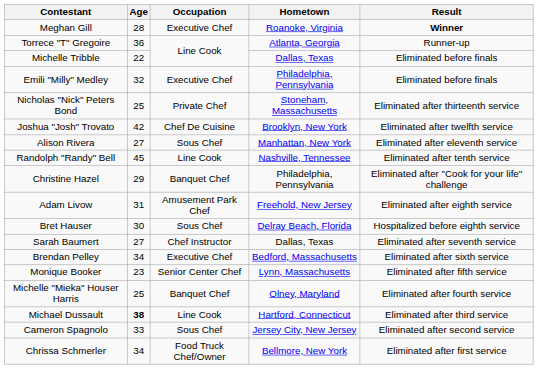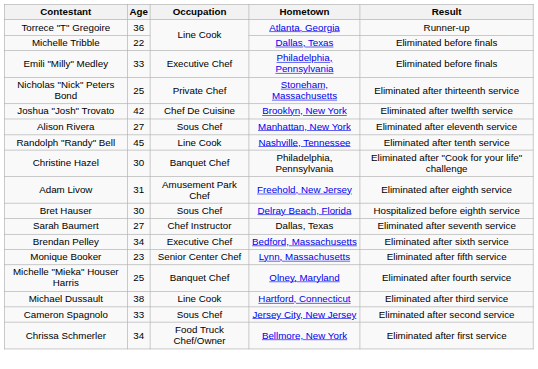 <table class="wikitable sortable plainrowheaders" style=text-align:center>
 <tr>
 <th scope="col">Contestant</th>
 <th scope="col">Age</th>
 <th scope="col">Occupation</th>
 <th scope="col">Hometown</th>
 <th scope="col">Result</th>
-</tr>
-<tr>
-<td scope="row">Meghan Gill</td>
-<td style="text-align:center;">28</td>
-<td>Executive Chef</td>
-<td><a href='#'>Roanoke, Virginia</a></td>
-<td><strong>Winner</strong></td>
 </tr>
 <tr>
 <td scope="row">Torrece "T" Gregoire</td>
 <td style="text-align:center;">36</td>
 <td rowspan="2">Line Cook</td>
 <td><a href='#'>Atlanta, Georgia</a></td>
 <td>Runner-up</td>
 </tr>
 <tr>
 <td scope="row">Michelle Tribble</td>
 <td style="text-align:center;">22</td>
 <td><a href='#'>Dallas, Texas</a></td>
 <td>Eliminated before finals</td>
 </tr>
 <tr>
 <td scope="row">Emili "Milly" Medley</td>
-<td style="text-align:center;">32</td>
+<td style="text-align:center;">33</td>
 <td>Executive Chef</td>
 <td><a href='#'>Philadelphia, Pennsylvania</a></td>
 <td>Eliminated before finals</td>
 </tr>
 <tr>
 <td scope="row">Nicholas "Nick" Peters Bond</td>
 <td style="text-align:center;">25</td>
 <td>Private Chef</td>
 <td><a href='#'>Stoneham, Massachusetts</a></td>
 <td>Eliminated after thirteenth service</td>
 </tr>
 <tr>
 <td scope="row">Joshua "Josh" Trovato</td>
 <td style="text-align:center;">42</td>
 <td>Chef De Cuisine</td>
 <td><a href='#'>Brooklyn, New York</a></td>
 <td>Eliminated after twelfth service</td>
 </tr>
 <tr>
 <td scope="row">Alison Rivera</td>
 <td style="text-align:center;">27</td>
 <td>Sous Chef</td>
 <td><a href='#'>Manhattan, New York</a></td>
 <td>Eliminated after eleventh service</td>
 </tr>
 <tr>
 <td scope="row">Randolph "Randy" Bell</td>
 <td style="text-align:center;">45</td>
 <td>Line Cook</td>
 <td><a href='#'>Nashville, Tennessee</a></td>
 <td>Eliminated after tenth service</td>
 </tr>
 <tr>
 <td scope="row">Christine Hazel</td>
-<td style="text-align:center;">29</td>
+<td style="text-align:center;">30</td>
 <td>Banquet Chef</td>
 <td>Philadelphia, Pennsylvania</td>
 <td>Eliminated after "Cook for your life" challenge</td>
 </tr>
 <tr>
 <td scope="row">Adam Livow</td>
 <td style="text-align:center;">31</td>
 <td>Amusement Park Chef</td>
 <td><a href='#'>Freehold, New Jersey</a></td>
 <td>Eliminated after eighth service</td>
 </tr>
 <tr>
 <td scope="row">Bret Hauser</td>
 <td style="text-align:center;">30</td>
 <td>Sous Chef</td>
 <td><a href='#'>Delray Beach, Florida</a></td>
 <td>Hospitalized before eighth service</td>
 </tr>
 <tr>
 <td scope="row">Sarah Baumert</td>
 <td style="text-align:center;">27</td>
 <td>Chef Instructor</td>
 <td>Dallas, Texas</td>
 <td>Eliminated after seventh service</td>
 </tr>
 <tr>
 <td scope="row">Brendan Pelley</td>
 <td style="text-align:center;">34</td>
 <td>Executive Chef</td>
 <td><a href='#'>Bedford, Massachusetts</a></td>
 <td>Eliminated after sixth service</td>
 </tr>
 <tr>
 <td scope="row">Monique Booker</td>
 <td style="text-align:center;">23</td>
 <td>Senior Center Chef</td>
 <td><a href='#'>Lynn, Massachusetts</a></td>
 <td>Eliminated after fifth service</td>
 </tr>
 <tr>
 <td scope="row">Michelle "Mieka" Houser Harris</td>
 <td style="text-align:center;">25</td>
 <td>Banquet Chef</td>
 <td><a href='#'>Olney, Maryland</a></td>
 <td>Eliminated after fourth service</td>
 </tr>
 <tr>
 <td scope="row">Michael Dussault</td>
-<td style="text-align:center;"><strong>38</strong></td>
+<td style="text-align:center;">38</td>
 <td>Line Cook</td>
 <td><a href='#'>Hartford, Connecticut</a></td>
 <td>Eliminated after third service</td>
 </tr>
 <tr>
 <td scope="row">Cameron Spagnolo</td>
 <td style="text-align:center;">33</td>
 <td>Sous Chef</td>
 <td><a href='#'>Jersey City, New Jersey</a></td>
 <td>Eliminated after second service</td>
 </tr>
 <tr>
 <td scope="row">Chrissa Schmerler</td>
 <td style="text-align:center;">34</td>
 <td>Food Truck Chef/Owner</td>
 <td><a href='#'>Bellmore, New York</a></td>
 <td>Eliminated after first service</td>
 </tr>
 </table>
